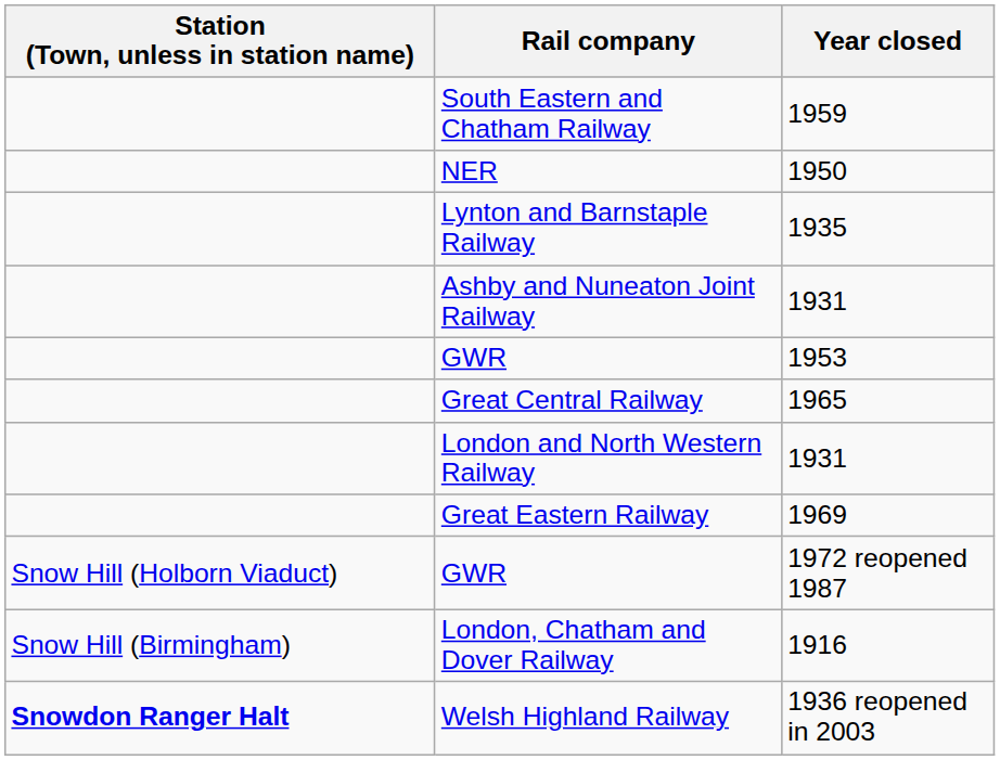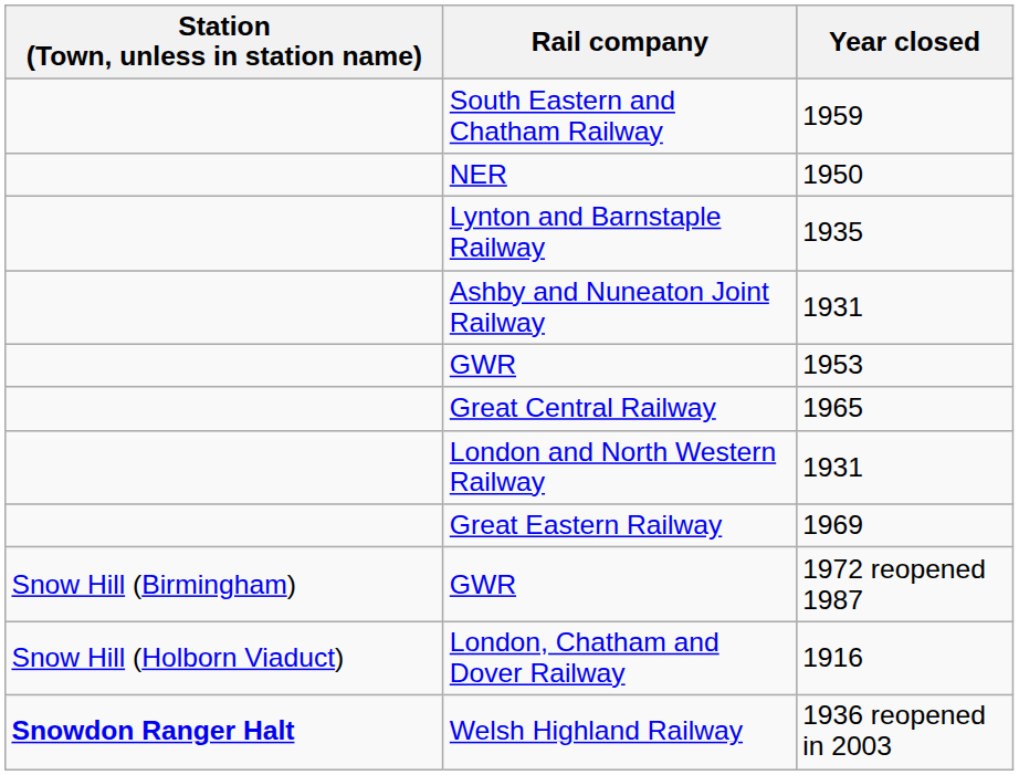 <table class="wikitable sortable">
 <tr>
 <th style="width:250px">Station<br>(Town, unless in station name)</th>
 <th style="width:200px">Rail company</th>
 <th style="width:120px">Year closed</th>
 </tr>
 <tr>
 <td></td>
 <td><a href='#'>South Eastern and Chatham Railway</a></td>
 <td>1959</td>
 </tr>
 <tr>
 <td></td>
 <td><a href='#'>NER</a></td>
 <td>1950</td>
 </tr>
 <tr>
 <td></td>
 <td><a href='#'>Lynton and Barnstaple Railway</a></td>
 <td>1935</td>
 </tr>
 <tr>
 <td></td>
 <td><a href='#'>Ashby and Nuneaton Joint Railway</a></td>
 <td>1931</td>
 </tr>
 <tr>
 <td></td>
 <td><a href='#'>GWR</a></td>
 <td>1953</td>
 </tr>
 <tr>
 <td></td>
 <td><a href='#'>Great Central Railway</a></td>
 <td>1965</td>
 </tr>
 <tr>
 <td></td>
 <td><a href='#'>London and North Western Railway</a></td>
 <td>1931</td>
 </tr>
 <tr>
 <td></td>
 <td><a href='#'>Great Eastern Railway</a></td>
 <td>1969</td>
 </tr>
 <tr>
-<td><a href='#'>Snow Hill</a> (<a href='#'>Holborn Viaduct</a>)</td>
+<td><a href='#'>Snow Hill</a> (<a href='#'>Birmingham</a>)</td>
 <td><a href='#'>GWR</a></td>
 <td>1972 reopened 1987</td>
 </tr>
 <tr>
-<td><a href='#'>Snow Hill</a> (<a href='#'>Birmingham</a>)</td>
+<td><a href='#'>Snow Hill</a> (<a href='#'>Holborn Viaduct</a>)</td>
 <td><a href='#'>London, Chatham and Dover Railway</a></td>
 <td>1916</td>
 </tr>
 <tr>
 <td><strong><a href='#'>Snowdon Ranger Halt</a></strong></td>
 <td><a href='#'>Welsh Highland Railway</a></td>
 <td>1936 reopened in 2003</td>
 </tr>
 </table>
